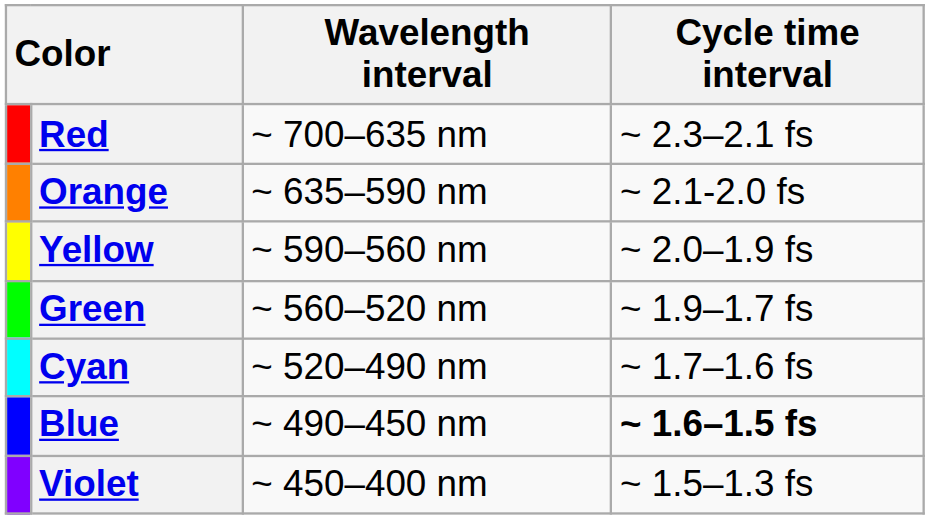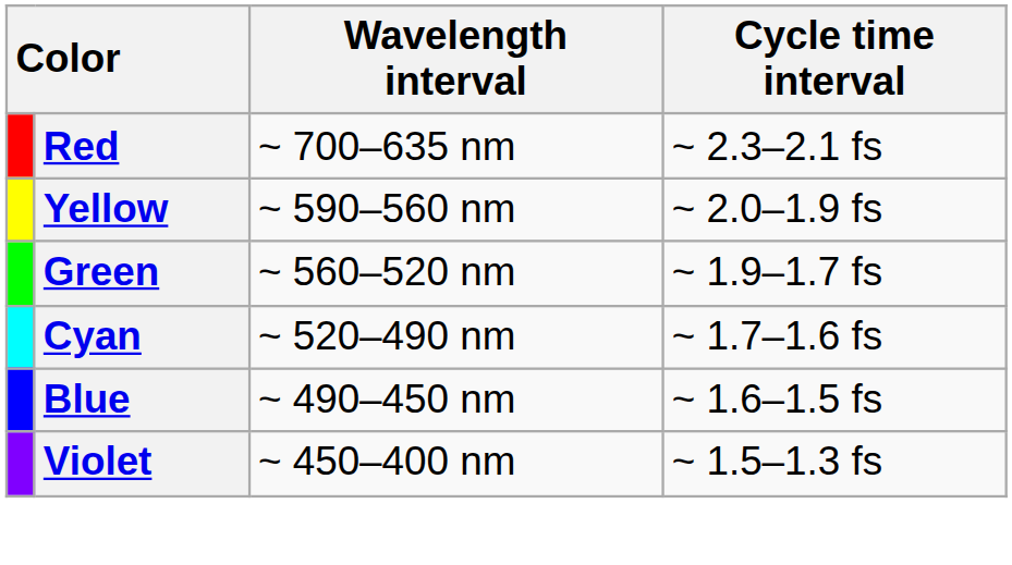 <table class="wikitable" style="float:center; width:400px; margin:1em 0 1em 1em; clear:right;">
 <tr>
 <th style="text-align: left" colspan="2">Color</th>
 <th abbr="wavelength">Wavelength<br>interval</th>
 <th abbr="frequency">Cycle time<br>interval</th>
 </tr>
 <tr>
 <th style="background:#f00;"></th>
 <th style="text-align: left"><a href='#'>Red</a></th>
 <td>~ 700–635 nm</td>
 <td>~ 2.3–2.1 fs</td>
-</tr>
-<tr>
-<th style="background:#ff8000"></th>
-<th style="text-align: left"><a href='#'>Orange</a></th>
-<td>~ 635–590 nm</td>
-<td>~ 2.1-2.0 fs</td>
 </tr>
 <tr>
 <th style="background:#ff0"></th>
 <th style="text-align: left"><a href='#'>Yellow</a></th>
 <td>~ 590–560 nm</td>
 <td>~ 2.0–1.9 fs</td>
 </tr>
 <tr>
 <th style="background:#0f0"></th>
 <th style="text-align: left"><a href='#'>Green</a></th>
 <td>~ 560–520 nm</td>
 <td>~ 1.9–1.7 fs</td>
 </tr>
 <tr>
 <th style="background:#0ff"></th>
 <th style="text-align: left"><a href='#'>Cyan</a></th>
 <td>~ 520–490 nm</td>
 <td>~ 1.7–1.6 fs</td>
 </tr>
 <tr>
 <th style="background:#00f"></th>
 <th style="text-align: left"><a href='#'>Blue</a></th>
 <td>~ 490–450 nm</td>
-<td><strong>~ 1.6–1.5 fs</strong></td>
+<td>~ 1.6–1.5 fs</td>
 </tr>
 <tr>
 <th style="background:#8000ff"></th>
 <th style="text-align: left"><a href='#'>Violet</a></th>
 <td>~ 450–400 nm</td>
 <td>~ 1.5–1.3 fs</td>
 </tr>
 </table>
